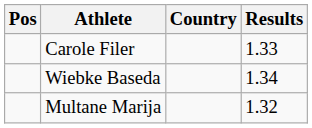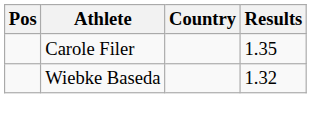 <table class="wikitable">
 <tr>
 <th>Pos</th>
 <th>Athlete</th>
 <th>Country</th>
 <th>Results</th>
 </tr>
 <tr>
 <td align="center"></td>
 <td>Carole Filer</td>
 <td></td>
-<td>1.33</td>
+<td>1.35</td>
 </tr>
 <tr>
 <td align="center"></td>
 <td>Wiebke Baseda</td>
 <td></td>
-<td>1.34</td>
-</tr>
-<tr>
-<td align="center"></td>
-<td>Multane Marija</td>
-<td></td>
 <td>1.32</td>
 </tr>
 </table>
